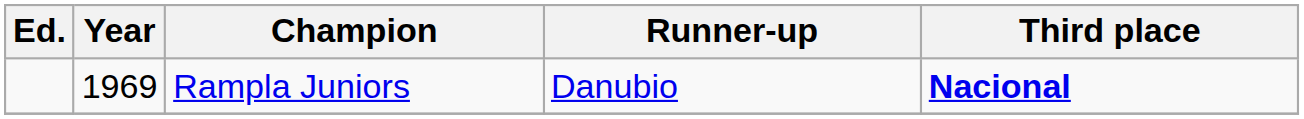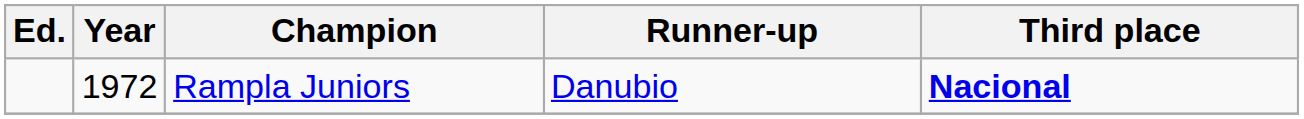 <table class="wikitable sortable" style="text-align:left">
 <tr>
 <th width=px>Ed.</th>
 <th width=>Year</th>
 <th width=170px>Champion</th>
 <th width=170px>Runner-up</th>
 <th width=170px>Third place</th>
 </tr>
 <tr>
 <td></td>
-<td>1969</td>
+<td>1972</td>
 <td><a href='#'>Rampla Juniors</a></td>
 <td><a href='#'>Danubio</a></td>
 <td><strong><a href='#'>Nacional</a></strong></td>
 </tr>
 <tr>
 </tr>
 </table>
